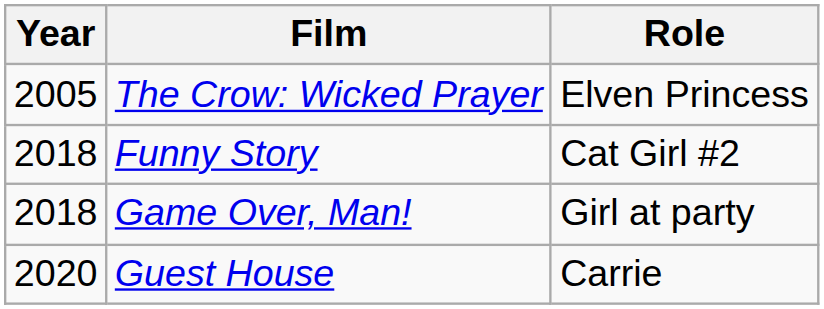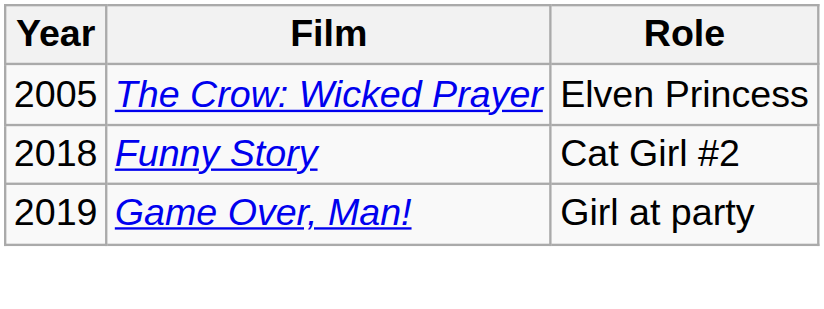 <table class="wikitable sortable">
 <tr>
 <th>Year</th>
 <th>Film</th>
 <th>Role</th>
 </tr>
 <tr>
 <td>2005</td>
 <td><em><a href='#'>The Crow: Wicked Prayer</a></em></td>
 <td>Elven Princess</td>
 </tr>
 <tr>
 <td>2018</td>
 <td><em><a href='#'>Funny Story</a></em></td>
 <td>Cat Girl #2</td>
 </tr>
 <tr>
-<td>2018</td>
+<td>2019</td>
 <td><em><a href='#'>Game Over, Man!</a></em></td>
 <td>Girl at party</td>
 </tr>
-<tr>
-<td>2020</td>
-<td><em><a href='#'>Guest House</a></em></td>
-<td>Carrie</td>
-</tr>
 </table>
